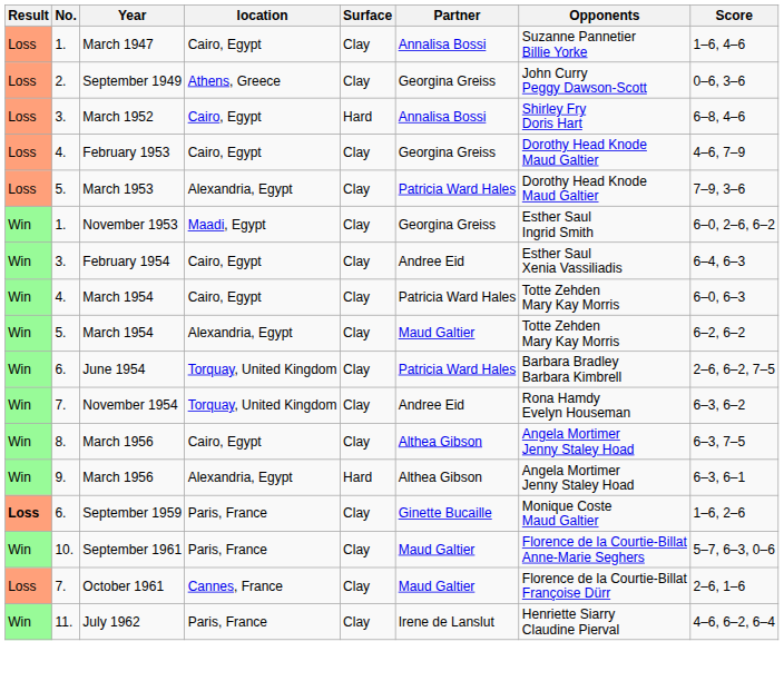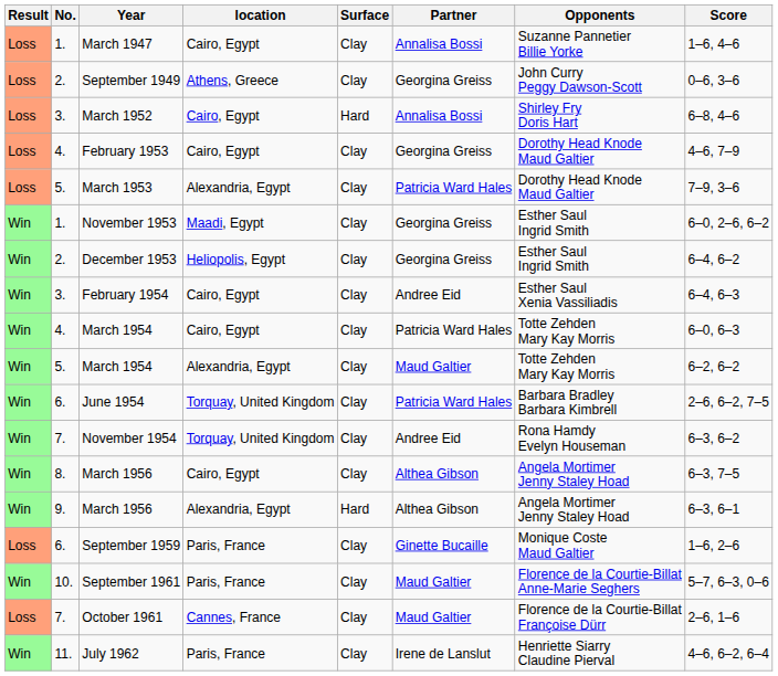 <table class="sortable wikitable" style="font-size:95%">
 <tr>
 <th>Result</th>
 <th>No.</th>
 <th>Year</th>
 <th>location</th>
 <th>Surface</th>
 <th>Partner</th>
 <th>Opponents</th>
 <th>Score</th>
 </tr>
 <tr>
 <td style="background:#ffa07a;">Loss</td>
 <td>1.</td>
 <td>March 1947</td>
 <td>Cairo, Egypt</td>
 <td>Clay</td>
 <td> <a href='#'>Annalisa Bossi</a></td>
 <td> Suzanne Pannetier <br>  <a href='#'>Billie Yorke</a></td>
 <td>1–6, 4–6</td>
 </tr>
 <tr>
 <td style="background:#ffa07a;">Loss</td>
 <td>2.</td>
 <td>September 1949</td>
 <td><a href='#'>Athens</a>, Greece</td>
 <td>Clay</td>
 <td> Georgina Greiss</td>
 <td> John Curry <br>  <a href='#'>Peggy Dawson-Scott</a></td>
 <td>0–6, 3–6</td>
 </tr>
 <tr>
 <td style="background:#ffa07a;">Loss</td>
 <td>3.</td>
 <td>March 1952</td>
 <td><a href='#'>Cairo</a>, Egypt</td>
 <td>Hard</td>
 <td> <a href='#'>Annalisa Bossi</a></td>
 <td> <a href='#'>Shirley Fry</a> <br>  <a href='#'>Doris Hart</a></td>
 <td>6–8, 4–6</td>
 </tr>
 <tr>
 <td style="background:#ffa07a;">Loss</td>
 <td>4.</td>
 <td>February 1953</td>
 <td>Cairo, Egypt</td>
 <td>Clay</td>
 <td> Georgina Greiss</td>
 <td> <a href='#'>Dorothy Head Knode</a> <br>  <a href='#'>Maud Galtier</a></td>
 <td>4–6, 7–9</td>
 </tr>
 <tr>
 <td style="background:#ffa07a;">Loss</td>
 <td>5.</td>
 <td>March 1953</td>
 <td>Alexandria, Egypt</td>
 <td>Clay</td>
 <td> <a href='#'>Patricia Ward Hales</a></td>
 <td> Dorothy Head Knode <br>  <a href='#'>Maud Galtier</a></td>
 <td>7–9, 3–6</td>
 </tr>
 <tr>
 <td style="background:#98fb98;">Win</td>
 <td>1.</td>
 <td>November 1953</td>
 <td><a href='#'>Maadi</a>, Egypt</td>
 <td>Clay</td>
 <td> Georgina Greiss</td>
 <td> Esther Saul <br>  Ingrid Smith</td>
 <td>6–0, 2–6, 6–2</td>
 </tr>
 <tr>
 <td style="background:#98fb98;">Win</td>
+<td>2.</td>
+<td>December 1953</td>
+<td><a href='#'>Heliopolis</a>, Egypt</td>
+<td>Clay</td>
+<td> Georgina Greiss</td>
+<td> Esther Saul <br>  Ingrid Smith</td>
+<td>6–4, 6–2</td>
+</tr>
+<tr>
+<td style="background:#98fb98;">Win</td>
 <td>3.</td>
 <td>February 1954</td>
 <td>Cairo, Egypt</td>
 <td>Clay</td>
 <td> Andree Eid</td>
 <td> Esther Saul <br>  Xenia Vassiliadis</td>
 <td>6–4, 6–3</td>
 </tr>
 <tr>
 <td style="background:#98fb98;">Win</td>
 <td>4.</td>
 <td>March 1954</td>
 <td>Cairo, Egypt</td>
 <td>Clay</td>
 <td> Patricia Ward Hales</td>
 <td> Totte Zehden  <br>  Mary Kay Morris</td>
 <td>6–0, 6–3</td>
 </tr>
 <tr>
 <td style="background:#98fb98;">Win</td>
 <td>5.</td>
 <td>March 1954</td>
 <td>Alexandria, Egypt</td>
 <td>Clay</td>
 <td> <a href='#'>Maud Galtier</a></td>
 <td> Totte Zehden  <br>  Mary Kay Morris</td>
 <td>6–2, 6–2</td>
 </tr>
 <tr>
 <td style="background:#98fb98;">Win</td>
 <td>6.</td>
 <td>June 1954</td>
 <td><a href='#'>Torquay</a>, United Kingdom</td>
 <td>Clay</td>
 <td> <a href='#'>Patricia Ward Hales</a></td>
 <td> Barbara Bradley <br>  Barbara Kimbrell</td>
 <td>2–6, 6–2, 7–5</td>
 </tr>
 <tr>
 <td style="background:#98fb98;">Win</td>
 <td>7.</td>
 <td>November 1954</td>
 <td><a href='#'>Torquay</a>, United Kingdom</td>
 <td>Clay</td>
 <td> Andree Eid</td>
 <td> Rona Hamdy <br>  Evelyn Houseman</td>
 <td>6–3, 6–2</td>
 </tr>
 <tr>
 <td style="background:#98fb98;">Win</td>
 <td>8.</td>
 <td>March 1956</td>
 <td>Cairo, Egypt</td>
 <td>Clay</td>
 <td> <a href='#'>Althea Gibson</a></td>
 <td> <a href='#'>Angela Mortimer</a> <br>  <a href='#'>Jenny Staley Hoad</a></td>
 <td>6–3, 7–5</td>
 </tr>
 <tr>
 <td style="background:#98fb98;">Win</td>
 <td>9.</td>
 <td>March 1956</td>
 <td>Alexandria, Egypt</td>
 <td>Hard</td>
 <td> Althea Gibson</td>
 <td> Angela Mortimer <br>  Jenny Staley Hoad</td>
 <td>6–3, 6–1</td>
 </tr>
 <tr>
-<td style="background:#ffa07a;"><strong>Loss</strong></td>
+<td style="background:#ffa07a;">Loss</td>
 <td>6.</td>
 <td>September 1959</td>
 <td>Paris, France</td>
 <td>Clay</td>
 <td> <a href='#'>Ginette Bucaille</a></td>
 <td> Monique Coste <br>  <a href='#'>Maud Galtier</a></td>
 <td>1–6, 2–6</td>
 </tr>
 <tr>
 <td style="background:#98fb98;">Win</td>
 <td>10.</td>
 <td>September 1961</td>
 <td>Paris, France</td>
 <td>Clay</td>
 <td> <a href='#'>Maud Galtier</a></td>
 <td> <a href='#'>Florence de la Courtie-Billat</a> <br>  <a href='#'>Anne-Marie Seghers</a></td>
 <td>5–7, 6–3, 0–6</td>
 </tr>
 <tr>
 <td style="background:#ffa07a;">Loss</td>
 <td>7.</td>
 <td>October 1961</td>
 <td><a href='#'>Cannes</a>, France</td>
 <td>Clay</td>
 <td> <a href='#'>Maud Galtier</a></td>
 <td> Florence de la Courtie-Billat <br>  <a href='#'>Françoise Dürr</a></td>
 <td>2–6, 1–6</td>
 </tr>
 <tr>
 <td style="background:#98fb98;">Win</td>
 <td>11.</td>
 <td>July 1962</td>
 <td>Paris, France</td>
 <td>Clay</td>
 <td> Irene de Lanslut</td>
 <td> Henriette Siarry <br>  Claudine Pierval</td>
 <td>4–6, 6–2, 6–4</td>
 </tr>
 </table>
